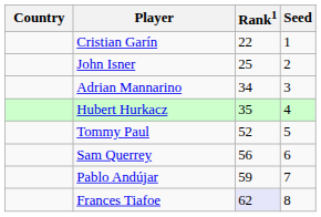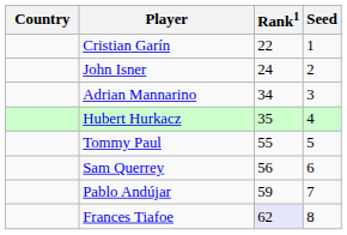 <table class="sortable wikitable">
 <tr>
 <th width=70>Country</th>
 <th width=175>Player</th>
 <th>Rank<sup>1</sup></th>
 <th>Seed</th>
 </tr>
 <tr>
 <td></td>
 <td><a href='#'>Cristian Garín</a></td>
 <td>22</td>
 <td>1</td>
 </tr>
 <tr>
 <td></td>
 <td><a href='#'>John Isner</a></td>
-<td>25</td>
+<td>24</td>
 <td>2</td>
 </tr>
 <tr>
 <td></td>
 <td><a href='#'>Adrian Mannarino</a></td>
 <td>34</td>
 <td>3</td>
 </tr>
 <tr style="background:#cfc;">
 <td></td>
 <td><a href='#'>Hubert Hurkacz</a></td>
 <td>35</td>
 <td>4</td>
 </tr>
 <tr>
 <td></td>
 <td><a href='#'>Tommy Paul</a></td>
-<td>52</td>
+<td>55</td>
 <td>5</td>
 </tr>
 <tr>
 <td></td>
 <td><a href='#'>Sam Querrey</a></td>
 <td>56</td>
 <td>6</td>
 </tr>
 <tr>
 <td></td>
 <td><a href='#'>Pablo Andújar</a></td>
 <td>59</td>
 <td>7</td>
 </tr>
 <tr>
 <td></td>
 <td><a href='#'>Frances Tiafoe</a></td>
 <td style="background: lavender;">62</td>
 <td>8</td>
 </tr>
 </table>
